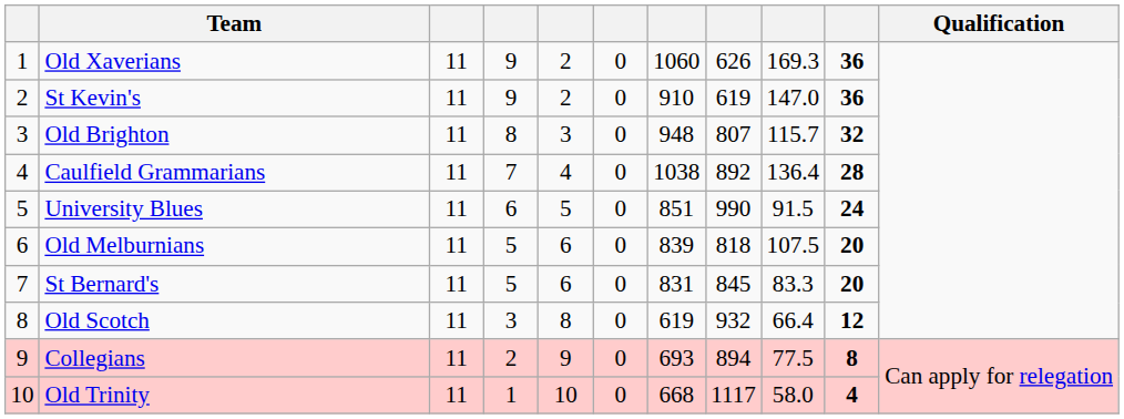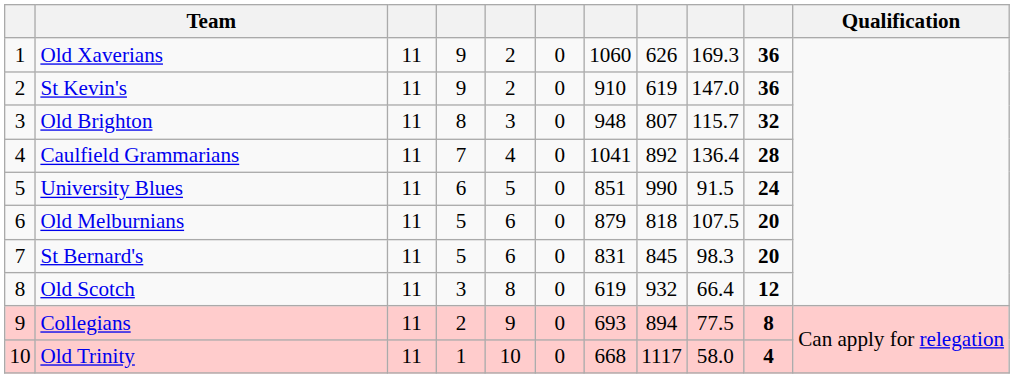 <table class="wikitable" style="text-align:center; margin-bottom:0">
 <tr>
 <th style="width:10px"></th>
 <th style="width:35%;">Team</th>
 <th style="width:30px;"></th>
 <th style="width:30px;"></th>
 <th style="width:30px;"></th>
 <th style="width:30px;"></th>
 <th style="width:30px;"></th>
 <th style="width:30px;"></th>
 <th style="width:30px;"></th>
 <th style="width:30px;"></th>
 <th>Qualification</th>
 </tr>
 <tr>
 <td>1</td>
 <td style="text-align:left;"><a href='#'>Old Xaverians</a></td>
 <td>11</td>
 <td>9</td>
 <td>2</td>
 <td>0</td>
 <td>1060</td>
 <td>626</td>
 <td>169.3</td>
 <td><strong>36</strong></td>
 </tr>
 <tr>
 <td>2</td>
 <td style="text-align:left;"><a href='#'>St Kevin's</a></td>
 <td>11</td>
 <td>9</td>
 <td>2</td>
 <td>0</td>
 <td>910</td>
 <td>619</td>
 <td>147.0</td>
 <td><strong>36</strong></td>
 </tr>
 <tr>
 <td>3</td>
 <td style="text-align:left;"><a href='#'>Old Brighton</a></td>
 <td>11</td>
 <td>8</td>
 <td>3</td>
 <td>0</td>
 <td>948</td>
 <td>807</td>
 <td>115.7</td>
 <td><strong>32</strong></td>
 </tr>
 <tr>
 <td>4</td>
 <td style="text-align:left;"><a href='#'>Caulfield Grammarians</a></td>
 <td>11</td>
 <td>7</td>
 <td>4</td>
 <td>0</td>
-<td>1038</td>
+<td>1041</td>
 <td>892</td>
 <td>136.4</td>
 <td><strong>28</strong></td>
 </tr>
 <tr>
 <td>5</td>
 <td style="text-align:left;"><a href='#'>University Blues</a></td>
 <td>11</td>
 <td>6</td>
 <td>5</td>
 <td>0</td>
 <td>851</td>
 <td>990</td>
 <td>91.5</td>
 <td><strong>24</strong></td>
 </tr>
 <tr>
 <td>6</td>
 <td style="text-align:left;"><a href='#'>Old Melburnians</a></td>
 <td>11</td>
 <td>5</td>
 <td>6</td>
 <td>0</td>
-<td>839</td>
+<td>879</td>
 <td>818</td>
 <td>107.5</td>
 <td><strong>20</strong></td>
 </tr>
 <tr>
 <td>7</td>
 <td style="text-align:left;"><a href='#'>St Bernard's</a></td>
 <td>11</td>
 <td>5</td>
 <td>6</td>
 <td>0</td>
 <td>831</td>
 <td>845</td>
-<td>83.3</td>
+<td>98.3</td>
 <td><strong>20</strong></td>
 </tr>
 <tr>
 <td>8</td>
 <td style="text-align:left;"><a href='#'>Old Scotch</a></td>
 <td>11</td>
 <td>3</td>
 <td>8</td>
 <td>0</td>
 <td>619</td>
 <td>932</td>
 <td>66.4</td>
 <td><strong>12</strong></td>
 </tr>
 <tr style="background:#FFCCCC;">
 <td>9</td>
 <td style="text-align:left;"><a href='#'>Collegians</a></td>
 <td>11</td>
 <td>2</td>
 <td>9</td>
 <td>0</td>
 <td>693</td>
 <td>894</td>
 <td>77.5</td>
 <td><strong>8</strong></td>
 <td rowspan=2>Can apply for <a href='#'>relegation</a></td>
 </tr>
 <tr style="background:#FFCCCC;">
 <td>10</td>
 <td style="text-align:left;"><a href='#'>Old Trinity</a></td>
 <td>11</td>
 <td>1</td>
 <td>10</td>
 <td>0</td>
 <td>668</td>
 <td>1117</td>
 <td>58.0</td>
 <td><strong>4</strong></td>
 </tr>
 </table>
